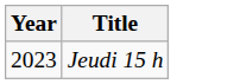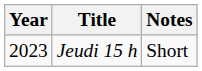 <table class="wikitable sortable">
 <tr>
 <th>Year</th>
 <th>Title</th>
+<th class="unsortable">Notes</th>
 </tr>
 <tr>
 <td>2023</td>
 <td><em>Jeudi 15 h</em></td>
+<td>Short</td>
 </tr>
 </table>
